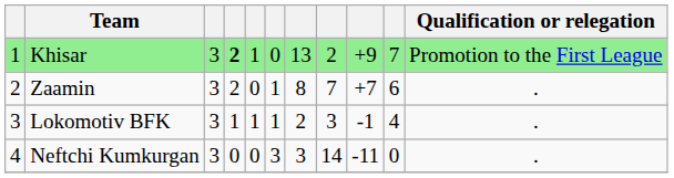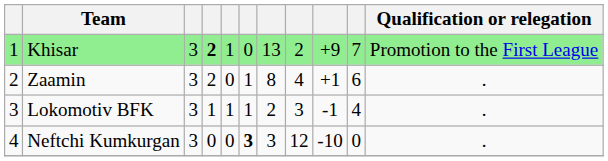 <table class="wikitable sortable" style="text-align:center; font-size:100%;">
 <tr>
 <th></th>
 <th>Team</th>
 <th></th>
 <th></th>
 <th></th>
 <th></th>
 <th></th>
 <th></th>
 <th></th>
 <th></th>
 <th>Qualification or relegation</th>
 </tr>
 <tr align="center" bgcolor="#90EE90">
 <td>1</td>
 <td align="left">Khisar</td>
 <td>3</td>
 <td><strong>2</strong></td>
 <td>1</td>
 <td>0</td>
 <td>13</td>
 <td>2</td>
 <td>+9</td>
 <td>7</td>
 <td>Promotion to the <a href='#'>First League</a></td>
 </tr>
 <tr align="center" bgcolor="">
 <td>2</td>
 <td align="left">Zaamin</td>
 <td>3</td>
 <td>2</td>
 <td>0</td>
 <td>1</td>
 <td>8</td>
-<td>7</td>
-<td>+7</td>
+<td>4</td>
+<td>+1</td>
 <td>6</td>
 <td>.</td>
 </tr>
 <tr align="center" bgcolor="">
 <td>3</td>
 <td align="left">Lokomotiv BFK</td>
 <td>3</td>
 <td>1</td>
 <td>1</td>
 <td>1</td>
 <td>2</td>
 <td>3</td>
 <td>-1</td>
 <td>4</td>
 <td>.</td>
 </tr>
 <tr align="center" bgcolor="">
 <td>4</td>
 <td align="left">Neftchi Kumkurgan</td>
 <td>3</td>
 <td>0</td>
 <td>0</td>
+<td><strong>3</strong></td>
 <td>3</td>
-<td>3</td>
-<td>14</td>
-<td>-11</td>
+<td>12</td>
+<td>-10</td>
 <td>0</td>
 <td>.</td>
 </tr>
 <tr align="center" bgcolor="">
 </tr>
 </table>
